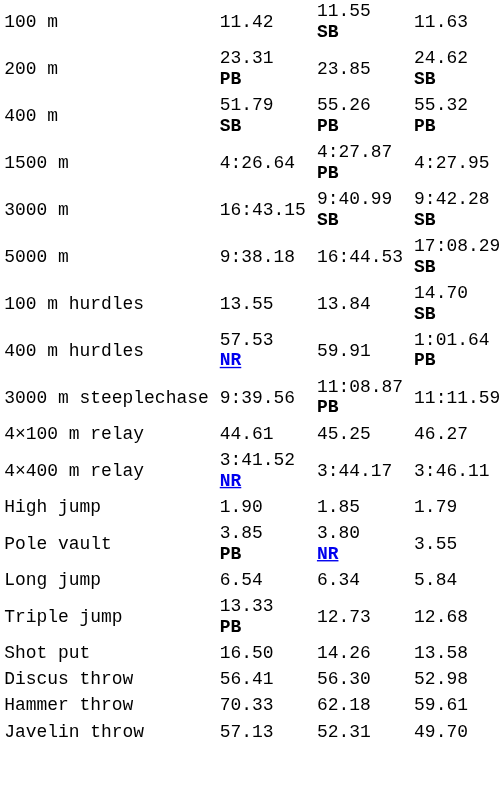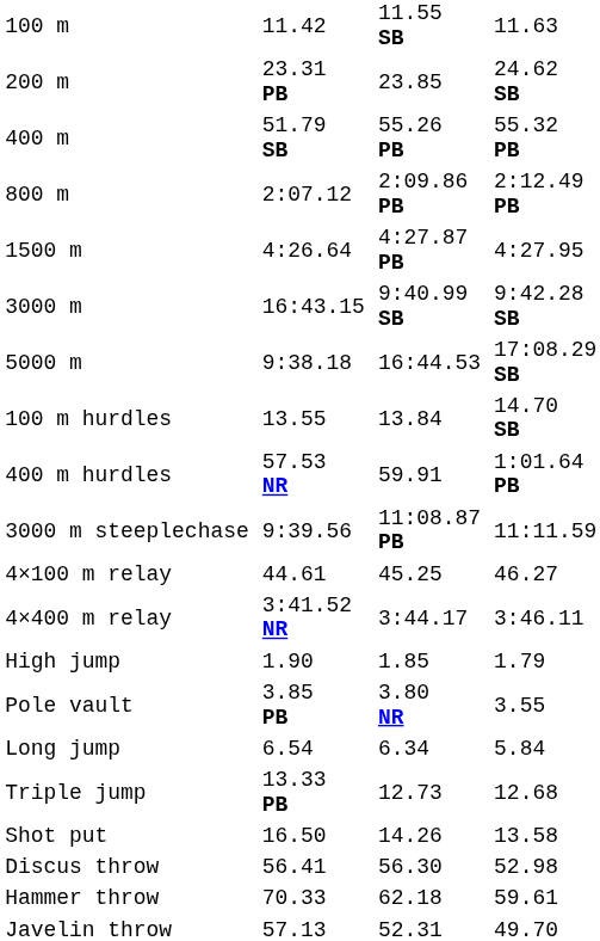 <table>
 <tr>
 <td>100 m</td>
 <td></td>
 <td>11.42</td>
 <td></td>
 <td>11.55<br><strong>SB</strong></td>
 <td></td>
 <td>11.63</td>
 </tr>
 <tr>
 <td>200 m</td>
 <td></td>
 <td>23.31<br><strong>PB</strong></td>
 <td></td>
 <td>23.85</td>
 <td></td>
 <td>24.62<br><strong>SB</strong></td>
 </tr>
 <tr>
 <td>400 m</td>
 <td></td>
 <td>51.79<br><strong>SB</strong></td>
 <td></td>
 <td>55.26<br><strong>PB</strong></td>
 <td></td>
 <td>55.32<br><strong>PB</strong></td>
+</tr>
+<tr>
+<td>800 m</td>
+<td></td>
+<td>2:07.12</td>
+<td></td>
+<td>2:09.86<br><strong>PB</strong></td>
+<td></td>
+<td>2:12.49<br><strong>PB</strong></td>
 </tr>
 <tr>
 <td>1500 m</td>
 <td></td>
 <td>4:26.64</td>
 <td></td>
 <td>4:27.87<br><strong>PB</strong></td>
 <td></td>
 <td>4:27.95</td>
 </tr>
 <tr>
 <td>3000 m</td>
 <td></td>
 <td>16:43.15</td>
 <td></td>
 <td>9:40.99<br><strong>SB</strong></td>
 <td></td>
 <td>9:42.28<br><strong>SB</strong></td>
 </tr>
 <tr>
 <td>5000 m</td>
 <td></td>
 <td>9:38.18</td>
 <td></td>
 <td>16:44.53</td>
 <td></td>
 <td>17:08.29<br><strong>SB</strong></td>
 </tr>
 <tr>
 <td>100 m hurdles</td>
 <td></td>
 <td>13.55</td>
 <td></td>
 <td>13.84</td>
 <td></td>
 <td>14.70<br><strong>SB</strong></td>
 </tr>
 <tr>
 <td>400 m hurdles</td>
 <td></td>
 <td>57.53<br><strong><a href='#'>NR</a></strong></td>
 <td></td>
 <td>59.91</td>
 <td></td>
 <td>1:01.64<br><strong>PB</strong></td>
 </tr>
 <tr>
 <td>3000 m steeplechase</td>
 <td></td>
 <td>9:39.56</td>
 <td></td>
 <td>11:08.87<br><strong>PB</strong></td>
 <td></td>
 <td>11:11.59</td>
 </tr>
 <tr>
 <td>4×100 m relay</td>
 <td></td>
 <td>44.61</td>
 <td></td>
 <td>45.25</td>
 <td></td>
 <td>46.27</td>
 </tr>
 <tr>
 <td>4×400 m relay</td>
 <td></td>
 <td>3:41.52<br><strong><a href='#'>NR</a></strong></td>
 <td></td>
 <td>3:44.17</td>
 <td></td>
 <td>3:46.11</td>
 </tr>
 <tr>
 <td>High jump</td>
 <td></td>
 <td>1.90</td>
 <td></td>
 <td>1.85</td>
 <td></td>
 <td>1.79</td>
 </tr>
 <tr>
 <td>Pole vault</td>
 <td></td>
 <td>3.85<br><strong>PB</strong></td>
 <td></td>
 <td>3.80<br><strong><a href='#'>NR</a></strong></td>
 <td></td>
 <td>3.55</td>
 </tr>
 <tr>
 <td>Long jump</td>
 <td></td>
 <td>6.54</td>
 <td></td>
 <td>6.34</td>
 <td></td>
 <td>5.84</td>
 </tr>
 <tr>
 <td>Triple jump</td>
 <td></td>
 <td>13.33<br><strong>PB</strong></td>
 <td></td>
 <td>12.73</td>
 <td></td>
 <td>12.68</td>
 </tr>
 <tr>
 <td>Shot put</td>
 <td></td>
 <td>16.50</td>
 <td></td>
 <td>14.26</td>
 <td></td>
 <td>13.58</td>
 </tr>
 <tr>
 <td>Discus throw</td>
 <td></td>
 <td>56.41</td>
 <td></td>
 <td>56.30</td>
 <td></td>
 <td>52.98</td>
 </tr>
 <tr>
 <td>Hammer throw</td>
 <td></td>
 <td>70.33</td>
 <td></td>
 <td>62.18</td>
 <td></td>
 <td>59.61</td>
 </tr>
 <tr>
 <td>Javelin throw</td>
 <td></td>
 <td>57.13</td>
 <td></td>
 <td>52.31</td>
 <td></td>
 <td>49.70</td>
 </tr>
 </table>
